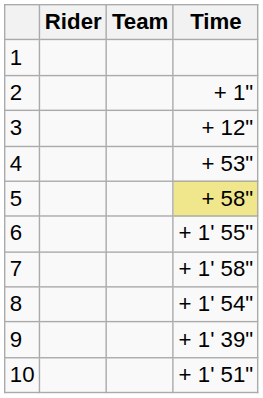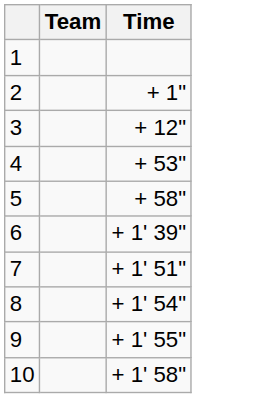 <table class="wikitable">
 <tr>
 <th></th>
-<th>Rider</th>
 <th>Team</th>
 <th>Time</th>
 </tr>
 <tr>
 <td>1</td>
-<td> </td>
 <td></td>
 <td align=right></td>
 </tr>
 <tr>
 <td>2</td>
 <td></td>
-<td></td>
 <td align=right>+ 1"</td>
 </tr>
 <tr>
 <td>3</td>
-<td></td>
 <td></td>
 <td align=right>+ 12"</td>
 </tr>
 <tr>
 <td>4</td>
 <td></td>
-<td></td>
 <td align=right>+ 53"</td>
 </tr>
 <tr>
 <td>5</td>
 <td></td>
-<td></td>
-<td align=right style="background: khaki;">+ 58"</td>
+<td align=right>+ 58"</td>
 </tr>
 <tr>
 <td>6</td>
 <td></td>
-<td></td>
-<td align=right>+ 1' 55"</td>
+<td align=right>+ 1' 39"</td>
 </tr>
 <tr>
 <td>7</td>
 <td></td>
-<td></td>
-<td align=right>+ 1' 58"</td>
+<td align=right>+ 1' 51"</td>
 </tr>
 <tr>
 <td>8</td>
-<td></td>
 <td></td>
 <td align=right>+ 1' 54"</td>
 </tr>
 <tr>
 <td>9</td>
-<td> </td>
 <td></td>
-<td align=right>+ 1' 39"</td>
+<td align=right>+ 1' 55"</td>
 </tr>
 <tr>
 <td>10</td>
 <td></td>
-<td></td>
-<td align=right>+ 1' 51"</td>
+<td align=right>+ 1' 58"</td>
 </tr>
 </table>
